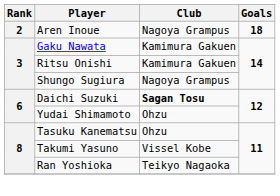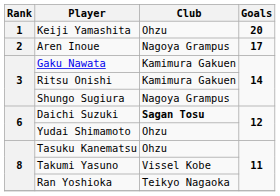 <table class="wikitable" style="text-align:center">
 <tr>
 <th>Rank</th>
 <th>Player</th>
 <th>Club</th>
 <th>Goals</th>
 </tr>
 <tr>
+<th rowspan="1">1</th>
+<td align="left"> Keiji Yamashita</td>
+<td align="left">Ohzu</td>
+<td rowspan="1"><strong>20</strong></td>
+</tr>
+<tr>
 <th rowspan="1">2</th>
 <td align="left"> Aren Inoue</td>
 <td align="left">Nagoya Grampus</td>
-<td rowspan="1"><strong>18</strong></td>
+<td rowspan="1"><strong>17</strong></td>
 </tr>
 <tr>
 <th rowspan="3">3</th>
 <td align="left"> <a href='#'>Gaku Nawata</a></td>
 <td align="left">Kamimura Gakuen</td>
 <td rowspan="3"><strong>14</strong></td>
 </tr>
 <tr>
 <td align="left"> Ritsu Onishi</td>
 <td align="left">Kamimura Gakuen</td>
 </tr>
 <tr>
 <td align="left"> Shungo Sugiura</td>
 <td align="left">Nagoya Grampus</td>
 </tr>
 <tr>
 <th rowspan="2">6</th>
 <td align="left"> Daichi Suzuki</td>
 <td align="left"><strong>Sagan Tosu</strong></td>
 <td rowspan="2"><strong>12</strong></td>
 </tr>
 <tr>
 <td align="left"> Yudai Shimamoto</td>
 <td align="left">Ohzu</td>
 </tr>
 <tr>
 <th rowspan="3">8</th>
 <td align="left"> Tasuku Kanematsu</td>
 <td align="left">Ohzu</td>
 <td rowspan="3"><strong>11</strong></td>
 </tr>
 <tr>
 <td align="left"> Takumi Yasuno</td>
 <td align="left">Vissel Kobe</td>
 </tr>
 <tr>
 <td align="left"> Ran Yoshioka</td>
 <td align="left">Teikyo Nagaoka</td>
 </tr>
 <tr>
 </tr>
 </table>
